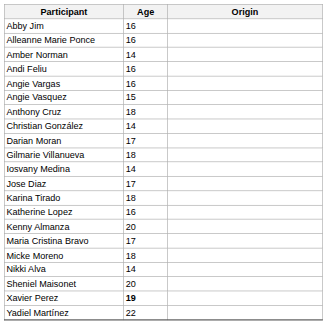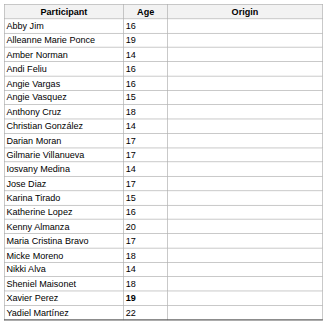 <table class="wikitable" style="margin: 0 1em 0 0; background: white; border: 1px solid; border-collapse: collapse; font-size: 90%;" width=40%>
 <tr>
 <th width=15% bgcolor="#E8E8E8">Participant</th>
 <th width=5%  bgcolor="#E8E8E8">Age</th>
 <th width=20% bgcolor="#E8E8E8">Origin</th>
 </tr>
 <tr>
 <td>Abby Jim</td>
 <td>16</td>
 <td></td>
 </tr>
 <tr>
 <td>Alleanne Marie Ponce</td>
-<td>16</td>
+<td>19</td>
 <td></td>
 </tr>
 <tr>
 <td>Amber Norman</td>
 <td>14</td>
 <td></td>
 </tr>
 <tr>
 <td>Andi Feliu</td>
 <td>16</td>
 <td></td>
 </tr>
 <tr>
 <td>Angie Vargas</td>
 <td>16</td>
 <td></td>
 </tr>
 <tr>
 <td>Angie Vasquez</td>
 <td>15</td>
 <td></td>
 </tr>
 <tr>
 <td>Anthony Cruz</td>
 <td>18</td>
 <td></td>
 </tr>
 <tr>
 <td>Christian González</td>
 <td>14</td>
 <td></td>
 </tr>
 <tr>
 <td>Darian Moran</td>
 <td>17</td>
 <td></td>
 </tr>
 <tr>
 <td>Gilmarie Villanueva</td>
-<td>18</td>
+<td>17</td>
 <td></td>
 </tr>
 <tr>
 <td>Iosvany Medina</td>
 <td>14</td>
 <td></td>
 </tr>
 <tr>
 <td>Jose Diaz</td>
 <td>17</td>
 <td></td>
 </tr>
 <tr>
 <td>Karina Tirado</td>
-<td>18</td>
+<td>15</td>
 <td></td>
 </tr>
 <tr>
 <td>Katherine Lopez</td>
 <td>16</td>
 <td></td>
 </tr>
 <tr>
 <td>Kenny Almanza</td>
 <td>20</td>
 <td></td>
 </tr>
 <tr>
 <td>Maria Cristina Bravo</td>
 <td>17</td>
 <td></td>
 </tr>
 <tr>
 <td>Micke Moreno</td>
 <td>18</td>
 <td></td>
 </tr>
 <tr>
 <td>Nikki Alva</td>
 <td>14</td>
 <td></td>
 </tr>
 <tr>
 <td>Sheniel Maisonet</td>
-<td>20</td>
+<td>18</td>
 <td></td>
 </tr>
 <tr>
 <td>Xavier Perez</td>
 <td><strong>19</strong></td>
 <td></td>
 </tr>
 <tr>
 <td>Yadiel Martínez</td>
 <td>22</td>
 <td></td>
 </tr>
 <tr>
 </tr>
 </table>
